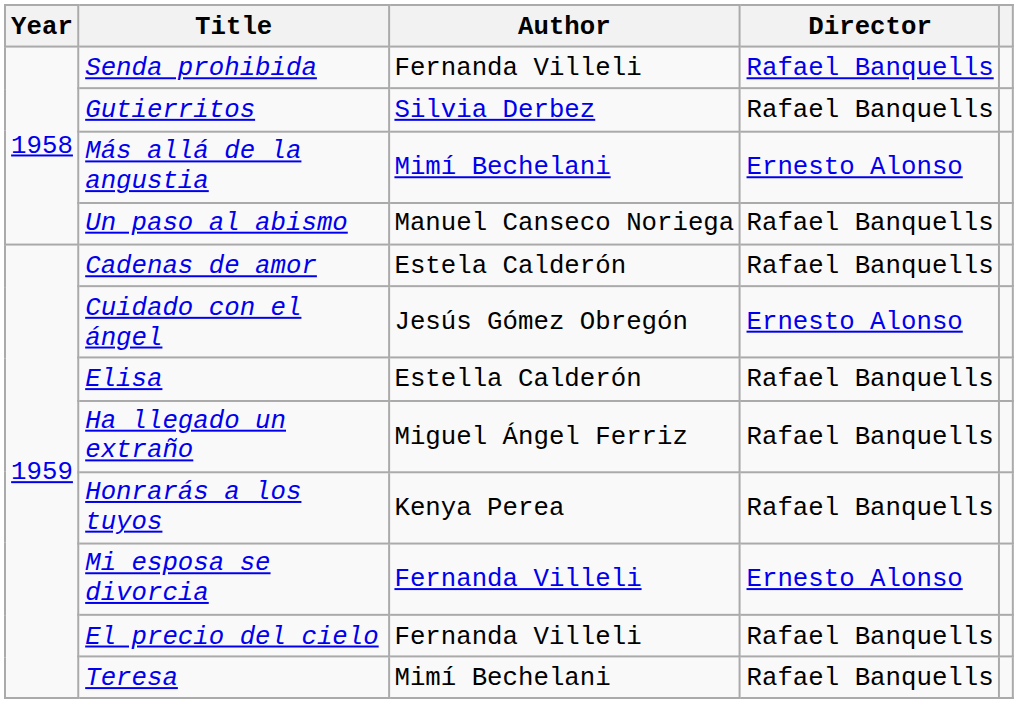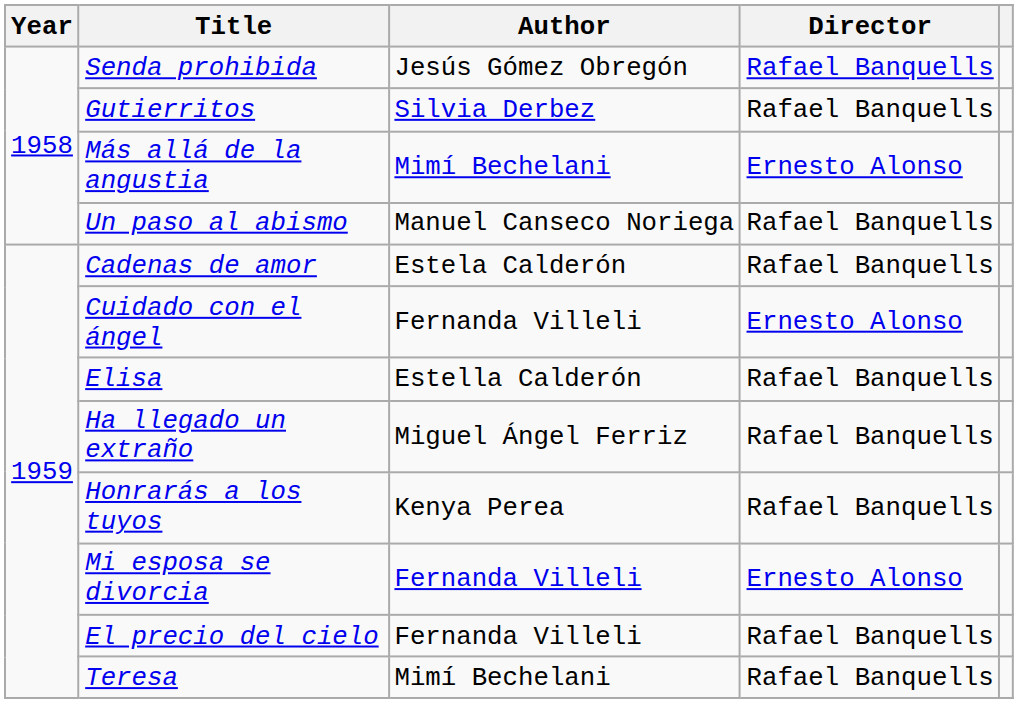 <table class="wikitable sortable">
 <tr>
 <th class="unsortable">Year</th>
 <th width="150">Title</th>
 <th class="unsortable">Author</th>
 <th class="unsortable">Director</th>
 <th class="unsortable"></th>
 </tr>
 <tr>
 <td rowspan="4"><a href='#'>1958</a></td>
 <td><em><a href='#'>Senda prohibida</a></em></td>
-<td>Fernanda Villeli</td>
+<td>Jesús Gómez Obregón</td>
 <td><a href='#'>Rafael Banquells</a></td>
 <td></td>
 </tr>
 <tr>
 <td><em><a href='#'>Gutierritos</a></em></td>
 <td><a href='#'>Silvia Derbez</a></td>
 <td>Rafael Banquells</td>
 <td></td>
 </tr>
 <tr>
 <td><em><a href='#'>Más allá de la angustia</a></em></td>
 <td><a href='#'>Mimí Bechelani</a></td>
 <td><a href='#'>Ernesto Alonso</a></td>
 <td></td>
 </tr>
 <tr>
 <td><em><a href='#'>Un paso al abismo</a></em></td>
 <td>Manuel Canseco Noriega</td>
 <td>Rafael Banquells</td>
 <td></td>
 </tr>
 <tr>
 <td rowspan="8"><a href='#'>1959</a></td>
 <td><em><a href='#'>Cadenas de amor</a></em></td>
 <td>Estela Calderón</td>
 <td>Rafael Banquells</td>
 <td></td>
 </tr>
 <tr>
 <td><em><a href='#'>Cuidado con el ángel</a></em></td>
-<td>Jesús Gómez Obregón</td>
+<td>Fernanda Villeli</td>
 <td><a href='#'>Ernesto Alonso</a></td>
 <td></td>
 </tr>
 <tr>
 <td><em><a href='#'>Elisa</a></em></td>
 <td>Estella Calderón</td>
 <td>Rafael Banquells</td>
 <td></td>
 </tr>
 <tr>
 <td><em><a href='#'>Ha llegado un extraño</a></em></td>
 <td>Miguel Ángel Ferriz</td>
 <td>Rafael Banquells</td>
 <td></td>
 </tr>
 <tr>
 <td><em><a href='#'>Honrarás a los tuyos</a></em></td>
 <td>Kenya Perea</td>
 <td>Rafael Banquells</td>
 <td></td>
 </tr>
 <tr>
 <td><em><a href='#'>Mi esposa se divorcia</a></em></td>
 <td><a href='#'>Fernanda Villeli</a></td>
 <td><a href='#'>Ernesto Alonso</a></td>
 <td></td>
 </tr>
 <tr>
 <td><em><a href='#'>El precio del cielo</a></em></td>
 <td>Fernanda Villeli</td>
 <td>Rafael Banquells</td>
 <td></td>
 </tr>
 <tr>
 <td><em><a href='#'>Teresa</a></em></td>
 <td>Mimí Bechelani</td>
 <td>Rafael Banquells</td>
 <td></td>
 </tr>
 </table>
